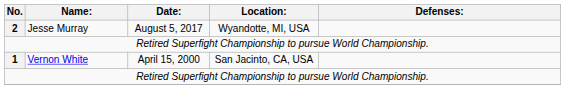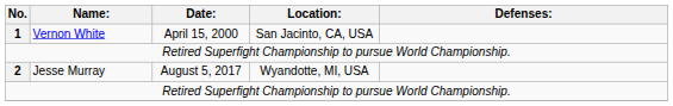 <table class="wikitable" width=100%>
 <tr>
 <th width=1%>No.</th>
 <th width=19%>Name:</th>
 <th width=15%>Date:</th>
 <th width=20%>Location:</th>
 <th width=45%>Defenses:</th>
+</tr>
+<tr>
+<th>1</th>
+<td align=left> <a href='#'>Vernon White</a><br></td>
+<td align=center>April 15, 2000<br></td>
+<td align=center>San Jacinto, CA, USA</td>
+<td><br></td>
+</tr>
+<tr>
+<td align="center" colspan="5"><em>Retired Superfight Championship to pursue World Championship.</em></td>
 </tr>
 <tr>
 <th>2</th>
 <td align=left> Jesse Murray<br></td>
 <td align=center>August 5, 2017<br></td>
 <td align=center>Wyandotte, MI, USA</td>
 <td></td>
 </tr>
 <tr>
 <td align="center" colspan="5"><em>Retired Superfight Championship to pursue World Championship.</em></td>
 </tr>
 <tr>
-<th>1</th>
-<td align=left> <a href='#'>Vernon White</a><br></td>
-<td align=center>April 15, 2000<br></td>
-<td align=center>San Jacinto, CA, USA</td>
-<td><br></td>
-</tr>
-<tr>
-<td align="center" colspan="5"><em>Retired Superfight Championship to pursue World Championship.</em></td>
-</tr>
-<tr>
 </tr>
 </table>
